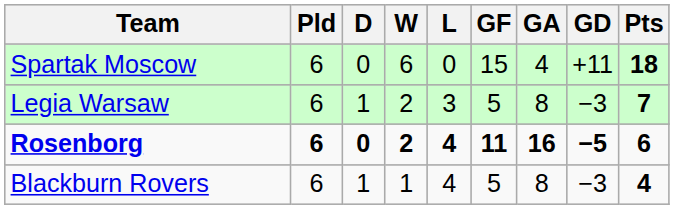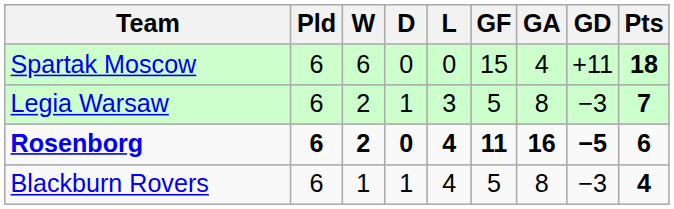 <table class="wikitable" style="text-align:center">
 <tr>
 <th width=175>Team</th>
 <th width=20>Pld</th>
+<th width=20>W</th>
 <th width=20>D</th>
-<th width=20>W</th>
 <th width=20>L</th>
 <th width=20>GF</th>
 <th width=20>GA</th>
 <th width=20>GD</th>
 <th width=20>Pts</th>
 </tr>
 <tr bgcolor="#ccffcc">
 <td align="left"> <a href='#'>Spartak Moscow</a></td>
 <td>6</td>
+<td>6</td>
 <td>0</td>
-<td>6</td>
 <td>0</td>
 <td>15</td>
 <td>4</td>
 <td>+11</td>
 <td><strong>18</strong></td>
 </tr>
 <tr bgcolor="#ccffcc">
 <td align="left"> <a href='#'>Legia Warsaw</a></td>
 <td>6</td>
+<td>2</td>
 <td>1</td>
-<td>2</td>
 <td>3</td>
 <td>5</td>
 <td>8</td>
 <td>−3</td>
 <td><strong>7</strong></td>
 </tr>
 <tr>
 <td align="left"> <strong><a href='#'>Rosenborg</a></strong></td>
 <td><strong>6</strong></td>
+<td><strong>2</strong></td>
 <td><strong>0</strong></td>
-<td><strong>2</strong></td>
 <td><strong>4</strong></td>
 <td><strong>11</strong></td>
 <td><strong>16</strong></td>
 <td><strong>−5</strong></td>
 <td><strong>6</strong></td>
 </tr>
 <tr>
 <td align="left"> <a href='#'>Blackburn Rovers</a></td>
 <td>6</td>
 <td>1</td>
 <td>1</td>
 <td>4</td>
 <td>5</td>
 <td>8</td>
 <td>−3</td>
 <td><strong>4</strong></td>
 </tr>
 </table>
